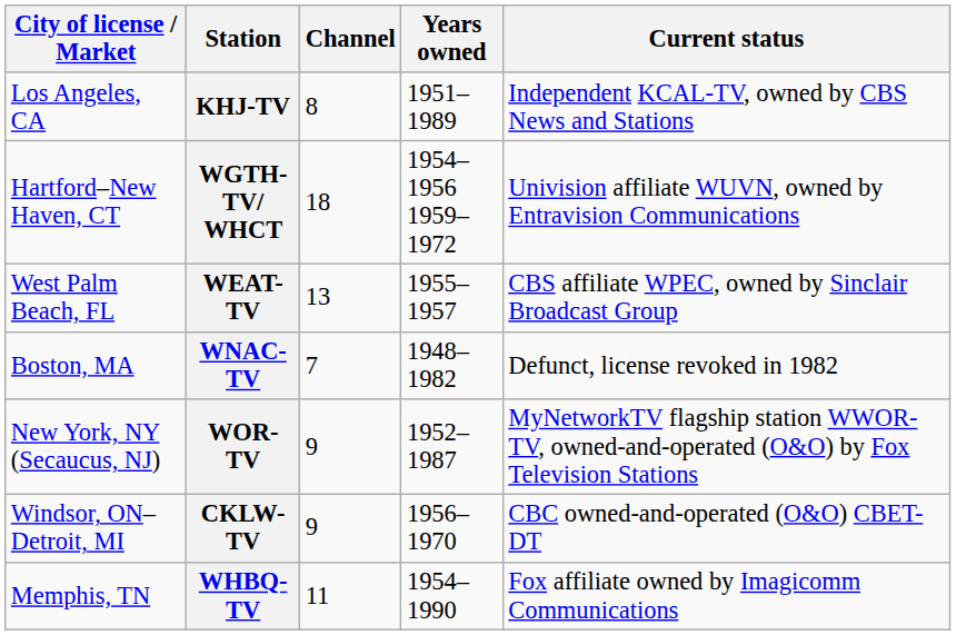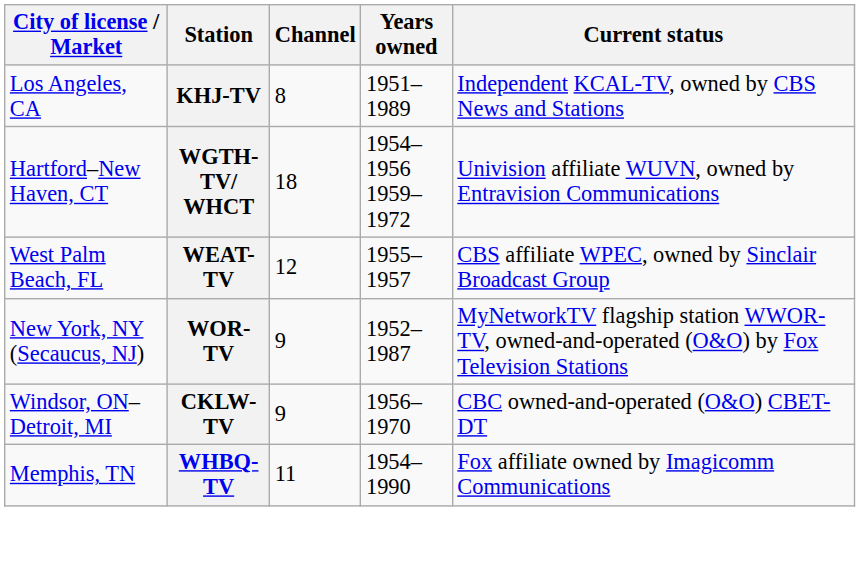 <table class="wikitable">
 <tr>
 <th scope="col"><a href='#'>City of license</a> / <a href='#'>Market</a></th>
 <th scope="col">Station</th>
 <th scope="col">Channel</th>
 <th scope="col">Years owned</th>
 <th scope="col">Current status</th>
 </tr>
 <tr>
 <td><a href='#'>Los Angeles, CA</a></td>
 <th scope="row">KHJ-TV</th>
 <td>8</td>
 <td>1951–1989</td>
 <td><a href='#'>Independent</a> <a href='#'>KCAL-TV</a>, owned by <a href='#'>CBS News and Stations</a></td>
 </tr>
 <tr>
 <td><a href='#'>Hartford</a>–<a href='#'>New Haven, CT</a></td>
 <th scope="row">WGTH-TV/<br>WHCT</th>
 <td>18</td>
 <td>1954–1956<br>1959–1972</td>
 <td><a href='#'>Univision</a> affiliate <a href='#'>WUVN</a>, owned by <a href='#'>Entravision Communications</a></td>
 </tr>
 <tr>
 <td><a href='#'>West Palm Beach, FL</a></td>
 <th scope="row">WEAT-TV</th>
-<td>13</td>
+<td>12</td>
 <td>1955–1957</td>
 <td><a href='#'>CBS</a> affiliate <a href='#'>WPEC</a>, owned by <a href='#'>Sinclair Broadcast Group</a></td>
-</tr>
-<tr>
-<td><a href='#'>Boston, MA</a></td>
-<th scope="row"><a href='#'>WNAC-TV</a></th>
-<td>7</td>
-<td>1948–1982</td>
-<td>Defunct, license revoked in 1982</td>
 </tr>
 <tr>
 <td><a href='#'>New York, NY</a> (<a href='#'>Secaucus, NJ</a>)</td>
 <th scope="row">WOR-TV</th>
 <td>9</td>
 <td>1952–1987</td>
 <td><a href='#'>MyNetworkTV</a> flagship station <a href='#'>WWOR-TV</a>, owned-and-operated (<a href='#'>O&O</a>) by <a href='#'>Fox Television Stations</a></td>
 </tr>
 <tr>
 <td><a href='#'>Windsor, ON</a>–<a href='#'>Detroit, MI</a></td>
 <th>CKLW-TV</th>
 <td>9</td>
 <td>1956–1970</td>
 <td><a href='#'>CBC</a> owned-and-operated (<a href='#'>O&O</a>) <a href='#'>CBET-DT</a></td>
 </tr>
 <tr>
 <td><a href='#'>Memphis, TN</a></td>
 <th scope="row"><a href='#'>WHBQ-TV</a></th>
 <td>11</td>
 <td>1954–1990</td>
 <td><a href='#'>Fox</a> affiliate owned by <a href='#'>Imagicomm Communications</a></td>
 </tr>
 </table>
